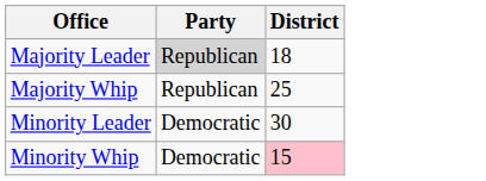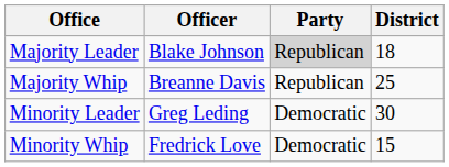 <table class="wikitable">
 <tr>
 <th>Office</th>
+<th>Officer</th>
 <th>Party</th>
 <th>District</th>
 </tr>
 <tr>
 <td><a href='#'>Majority Leader</a></td>
+<td><a href='#'>Blake Johnson</a></td>
 <td style="background: lightgrey;">Republican</td>
 <td>18</td>
 </tr>
 <tr>
 <td><a href='#'>Majority Whip</a></td>
+<td><a href='#'>Breanne Davis</a></td>
 <td>Republican</td>
 <td>25</td>
 </tr>
 <tr>
 <td><a href='#'>Minority Leader</a></td>
+<td><a href='#'>Greg Leding</a></td>
 <td>Democratic</td>
 <td>30</td>
 </tr>
 <tr>
 <td><a href='#'>Minority Whip</a></td>
+<td><a href='#'>Fredrick Love</a></td>
 <td>Democratic</td>
-<td style="background: pink;">15</td>
+<td>15</td>
 </tr>
 </table>
